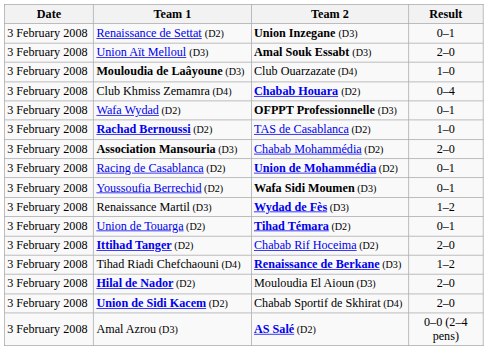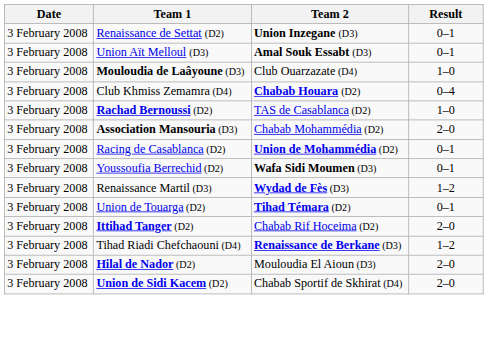 <table class=wikitable>
 <tr>
 <th width="110">Date</th>
 <th width="200">Team 1</th>
 <th width="200">Team 2</th>
 <th width="90">Result</th>
 </tr>
 <tr>
 <td>3 February 2008</td>
 <td><a href='#'>Renaissance de Settat</a> <small> (D2)</small></td>
 <td><strong>Union Inzegane</strong> <small> (D3)</small></td>
 <td align=center>0–1</td>
 </tr>
 <tr>
 <td>3 February 2008</td>
 <td><a href='#'>Union Aït Melloul</a> <small> (D3)</small></td>
 <td><strong>Amal Souk Essabt</strong> <small> (D3)</small></td>
-<td align=center>2–0</td>
+<td align=center>0–1</td>
 </tr>
 <tr>
 <td>3 February 2008</td>
 <td><strong>Mouloudia de Laâyoune</strong><small> (D3)</small></td>
 <td>Club Ouarzazate<small> (D4)</small></td>
 <td align=center>1–0</td>
 </tr>
 <tr>
 <td>3 February 2008</td>
 <td>Club Khmiss Zemamra<small> (D4)</small></td>
 <td><strong><a href='#'>Chabab Houara</a></strong> <small> (D2)</small></td>
 <td align=center>0–4</td>
-</tr>
-<tr>
-<td>3 February 2008</td>
-<td><a href='#'>Wafa Wydad</a><small> (D2)</small></td>
-<td><strong>OFPPT Professionnelle</strong> <small> (D3)</small></td>
-<td align=center>0–1</td>
 </tr>
 <tr>
 <td>3 February 2008</td>
 <td><strong><a href='#'>Rachad Bernoussi</a></strong><small> (D2)</small></td>
 <td><a href='#'>TAS de Casablanca</a><small> (D2)</small></td>
 <td align=center>1–0</td>
 </tr>
 <tr>
 <td>3 February 2008</td>
 <td><strong>Association Mansouria</strong><small> (D3)</small></td>
 <td><a href='#'>Chabab Mohammédia</a><small> (D2)</small></td>
 <td align=center>2–0</td>
 </tr>
 <tr>
 <td>3 February 2008</td>
 <td><a href='#'>Racing de Casablanca</a><small> (D2)</small></td>
 <td><strong><a href='#'>Union de Mohammédia</a></strong><small> (D2)</small></td>
 <td align=center>0–1</td>
 </tr>
 <tr>
 <td>3 February 2008</td>
 <td><a href='#'>Youssoufia Berrechid</a><small> (D2)</small></td>
 <td><strong>Wafa Sidi Moumen</strong><small> (D3)</small></td>
 <td align=center>0–1</td>
 </tr>
 <tr>
 <td>3 February 2008</td>
 <td>Renaissance Martil<small> (D3)</small></td>
 <td><strong><a href='#'>Wydad de Fès</a></strong><small> (D3)</small></td>
 <td align=center>1–2</td>
 </tr>
 <tr>
 <td>3 February 2008</td>
 <td><a href='#'>Union de Touarga</a><small> (D2)</small></td>
 <td><strong><a href='#'>Tihad Témara</a></strong><small> (D2)</small></td>
 <td align=center>0–1</td>
 </tr>
 <tr>
 <td>3 February 2008</td>
 <td><strong><a href='#'>Ittihad Tanger</a></strong><small> (D2)</small></td>
 <td><a href='#'>Chabab Rif Hoceima</a><small> (D2)</small></td>
 <td align=center>2–0</td>
 </tr>
 <tr>
 <td>3 February 2008</td>
 <td>Tihad Riadi Chefchaouni<small> (D4)</small></td>
 <td><strong><a href='#'>Renaissance de Berkane</a></strong><small> (D3)</small></td>
 <td align=center>1–2</td>
 </tr>
 <tr>
 <td>3 February 2008</td>
 <td><strong><a href='#'>Hilal de Nador</a></strong><small> (D2)</small></td>
 <td>Mouloudia El Aioun<small> (D3)</small></td>
 <td align=center>2–0</td>
 </tr>
 <tr>
 <td>3 February 2008</td>
 <td><strong><a href='#'>Union de Sidi Kacem</a></strong><small> (D2)</small></td>
 <td>Chabab Sportif de Skhirat<small> (D4)</small></td>
 <td align=center>2–0</td>
 </tr>
-<tr>
-<td>3 February 2008</td>
-<td>Amal Azrou<small> (D3)</small></td>
-<td><strong><a href='#'>AS Salé</a></strong><small> (D2)</small></td>
-<td align=center>0–0 (2–4 pens)</td>
-</tr>
 </table>
